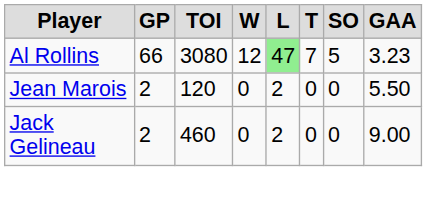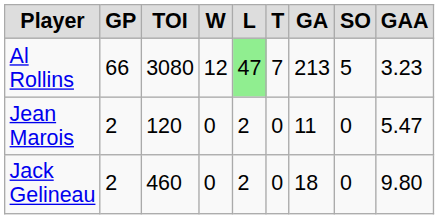 <table class="wikitable" width="50%">
 <tr align="center"  bgcolor="#dddddd">
 <td><strong>Player</strong></td>
 <td><strong>GP</strong></td>
 <td><strong>TOI</strong></td>
 <td><strong>W</strong></td>
 <td><strong>L</strong></td>
 <td><strong>T</strong></td>
+<td><strong>GA</strong></td>
 <td><strong>SO</strong></td>
 <td><strong>GAA</strong></td>
 </tr>
 <tr>
 <td><a href='#'>Al Rollins</a></td>
 <td>66</td>
 <td>3080</td>
 <td>12</td>
 <td style="background: lightgreen;">47</td>
 <td>7</td>
+<td>213</td>
 <td>5</td>
 <td>3.23</td>
 </tr>
 <tr>
 <td><a href='#'>Jean Marois</a></td>
 <td>2</td>
 <td>120</td>
 <td>0</td>
 <td>2</td>
 <td>0</td>
+<td>11</td>
 <td>0</td>
-<td>5.50</td>
+<td>5.47</td>
 </tr>
 <tr>
 <td><a href='#'>Jack Gelineau</a></td>
 <td>2</td>
 <td>460</td>
 <td>0</td>
 <td>2</td>
 <td>0</td>
+<td>18</td>
 <td>0</td>
-<td>9.00</td>
+<td>9.80</td>
 </tr>
 </table>
